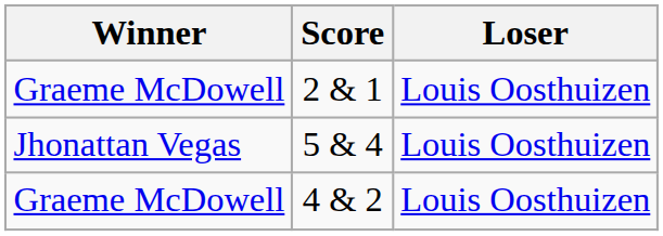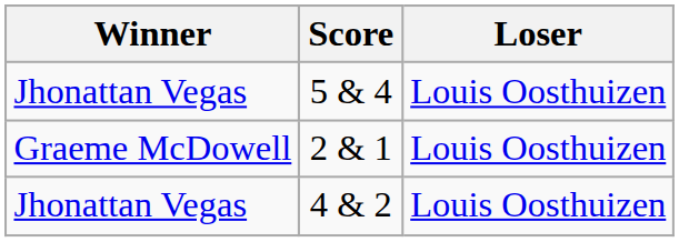 <table class="wikitable" font-size:95%;">
 <tr>
 <th>Winner</th>
 <th>Score</th>
 <th>Loser</th>
+</tr>
+<tr>
+<td><a href='#'>Jhonattan Vegas</a></td>
+<td align=center>5 & 4</td>
+<td><a href='#'>Louis Oosthuizen</a></td>
 </tr>
 <tr>
 <td><a href='#'>Graeme McDowell</a></td>
 <td align=center>2 & 1</td>
 <td><a href='#'>Louis Oosthuizen</a></td>
 </tr>
 <tr>
 <td><a href='#'>Jhonattan Vegas</a></td>
-<td align=center>5 & 4</td>
-<td><a href='#'>Louis Oosthuizen</a></td>
-</tr>
-<tr>
-<td><a href='#'>Graeme McDowell</a></td>
 <td align=center>4 & 2</td>
 <td><a href='#'>Louis Oosthuizen</a></td>
 </tr>
 </table>
